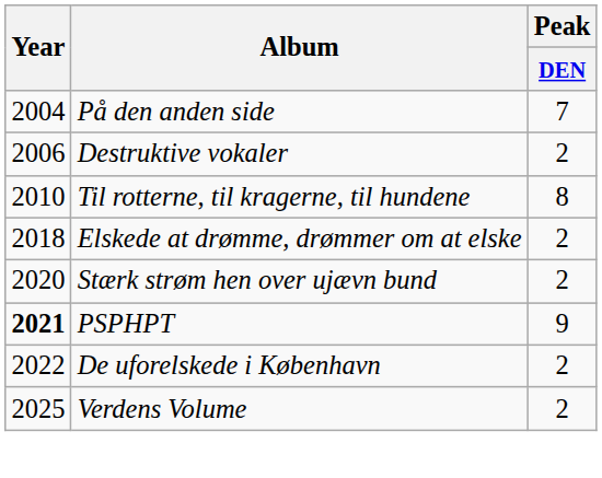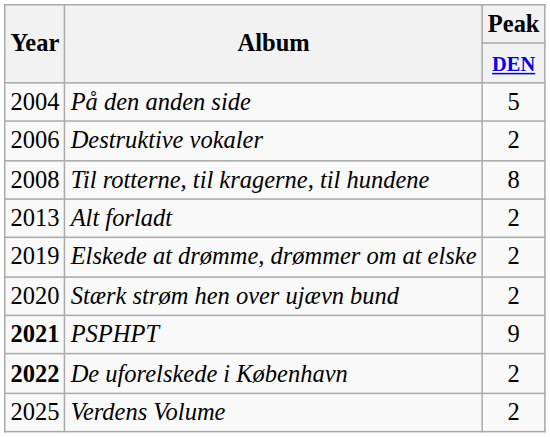 <table class="wikitable">
 <tr>
 <th width="20" rowspan="2" style="text-align:center;">Year</th>
 <th rowspan="2">Album</th>
 <th colspan="1">Peak</th>
 </tr>
 <tr>
 <th align="center"><a href='#'><small>DEN</small></a><br></th>
 </tr>
 <tr>
 <td align="center">2004</td>
 <td><em>På den anden side</em></td>
-<td align="center">7</td>
+<td align="center">5</td>
 </tr>
 <tr>
 <td align="center">2006</td>
 <td><em>Destruktive vokaler</em></td>
 <td align="center">2</td>
 </tr>
 <tr>
-<td align="center">2010</td>
+<td align="center">2008</td>
 <td><em>Til rotterne, til kragerne, til hundene</em></td>
 <td align="center">8</td>
 </tr>
 <tr>
-<td align="center">2018</td>
+<td align="center">2013</td>
+<td><em>Alt forladt</em></td>
+<td align="center">2</td>
+</tr>
+<tr>
+<td align="center">2019</td>
 <td><em>Elskede at drømme, drømmer om at elske</em></td>
 <td align="center">2<br></td>
 </tr>
 <tr>
 <td align="center">2020</td>
 <td><em>Stærk strøm hen over ujævn bund</em></td>
 <td align="center">2<br></td>
 </tr>
 <tr>
 <td align="center"><strong>2021</strong></td>
 <td><em>PSPHPT</em></td>
 <td align="center">9<br></td>
 </tr>
 <tr>
-<td align="center">2022</td>
+<td align="center"><strong>2022</strong></td>
 <td><em>De uforelskede i København</em></td>
 <td align="center">2<br></td>
 </tr>
 <tr>
 <td align="center">2025</td>
 <td><em>Verdens Volume</em></td>
 <td align="center">2<br></td>
 </tr>
 </table>
